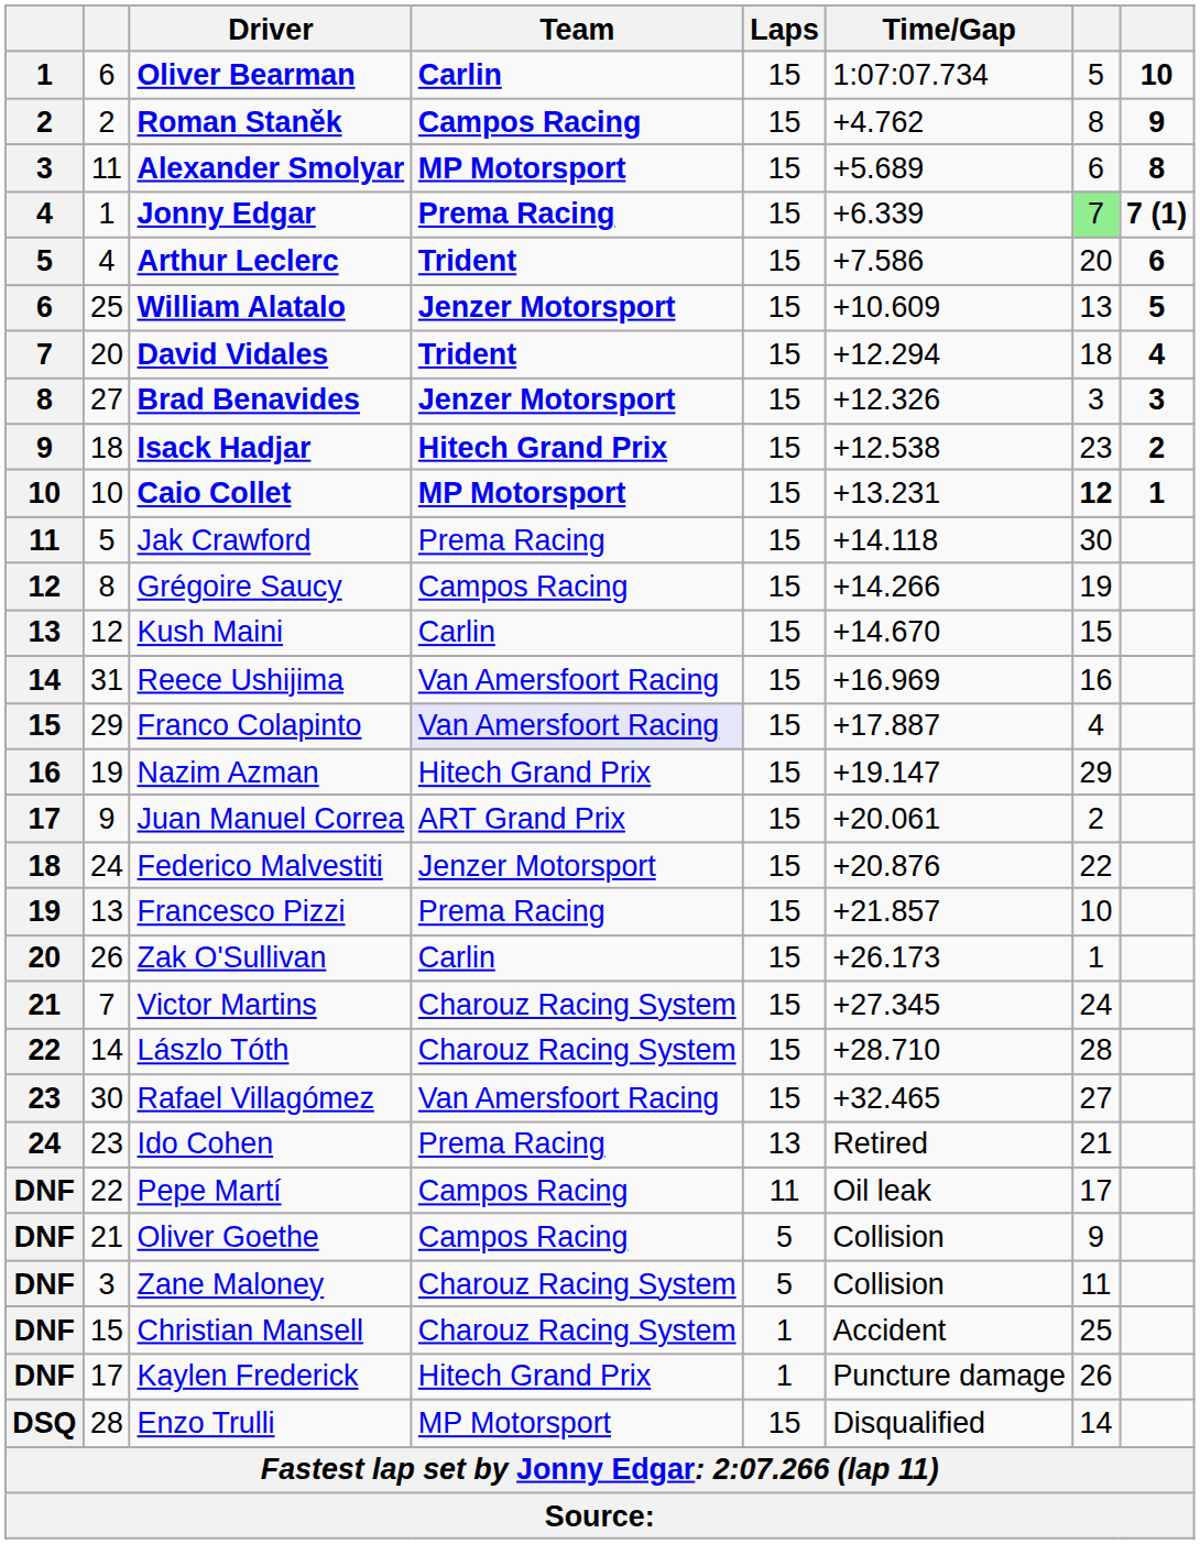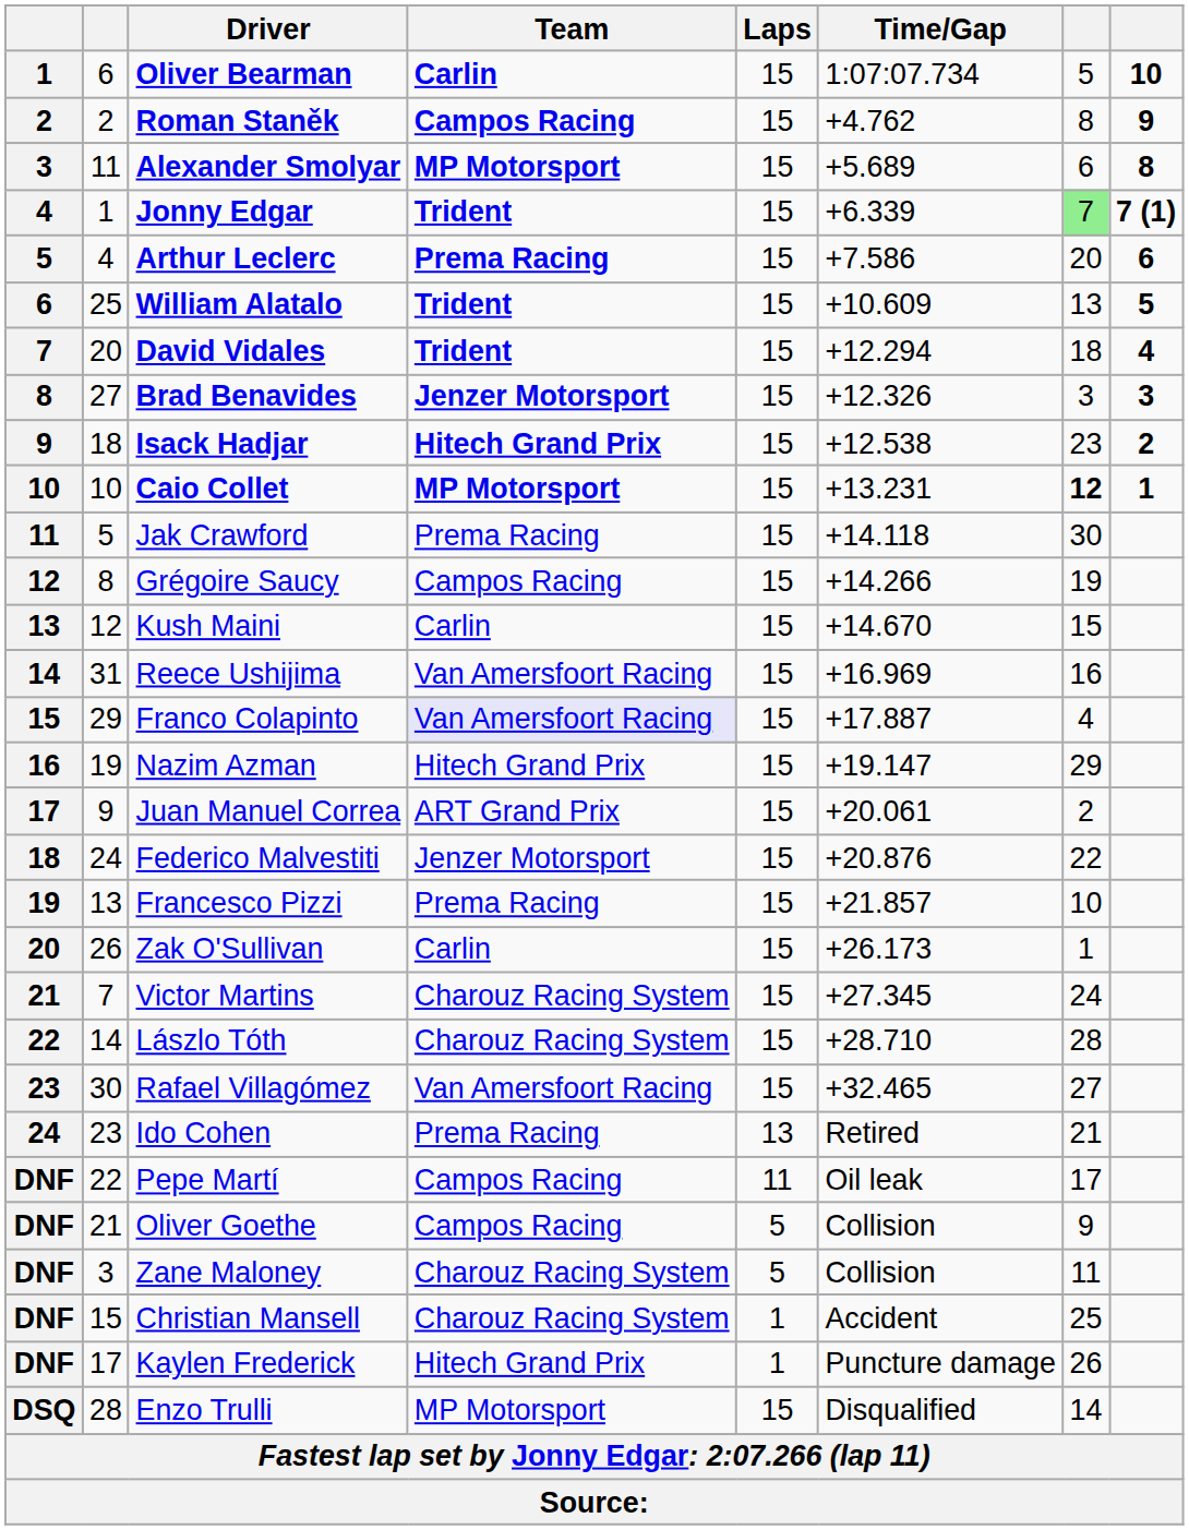 <table class="wikitable" style="font-size:85%">
 <tr>
 <th></th>
 <th></th>
 <th>Driver</th>
 <th>Team</th>
 <th>Laps</th>
 <th>Time/Gap</th>
 <th></th>
 <th></th>
 </tr>
 <tr>
 <th>1</th>
 <td align="center">6</td>
 <td><strong> <a href='#'>Oliver Bearman</a></strong></td>
 <td><strong><a href='#'>Carlin</a></strong></td>
 <td align="center">15</td>
 <td>1:07:07.734</td>
 <td align="center">5</td>
 <td align="center"><strong>10</strong></td>
 </tr>
 <tr>
 <th>2</th>
 <td align="center">2</td>
 <td> <strong><a href='#'>Roman Staněk</a></strong></td>
 <td><strong><a href='#'>Campos Racing</a></strong></td>
 <td align="center">15</td>
 <td>+4.762</td>
 <td align="center">8</td>
 <td align="center"><strong>9</strong></td>
 </tr>
 <tr>
 <th>3</th>
 <td align="center">11</td>
 <td><strong> <a href='#'>Alexander Smolyar</a></strong></td>
 <td><strong><a href='#'>MP Motorsport</a></strong></td>
 <td align="center">15</td>
 <td>+5.689</td>
 <td align="center">6</td>
 <td align="center"><strong>8</strong></td>
 </tr>
 <tr>
 <th>4</th>
 <td align="center">1</td>
 <td> <strong><a href='#'>Jonny Edgar</a></strong></td>
-<td><strong><a href='#'>Prema Racing</a></strong></td>
+<td><strong><a href='#'>Trident</a></strong></td>
 <td align="center">15</td>
 <td>+6.339</td>
 <td align="center" style="background: lightgreen;">7</td>
 <td align="center"><strong>7 (1)</strong></td>
 </tr>
 <tr>
 <th>5</th>
 <td align="center">4</td>
 <td> <strong><a href='#'>Arthur Leclerc</a></strong></td>
-<td><strong><a href='#'>Trident</a></strong></td>
+<td><strong><a href='#'>Prema Racing</a></strong></td>
 <td align="center">15</td>
 <td>+7.586</td>
 <td align="center">20</td>
 <td align="center"><strong>6</strong></td>
 </tr>
 <tr>
 <th>6</th>
 <td align="center">25</td>
 <td> <strong><a href='#'>William Alatalo</a></strong></td>
-<td><strong><a href='#'>Jenzer Motorsport</a></strong></td>
+<td><strong><a href='#'>Trident</a></strong></td>
 <td align="center">15</td>
 <td>+10.609</td>
 <td align="center">13</td>
 <td align="center"><strong>5</strong></td>
 </tr>
 <tr>
 <th>7</th>
 <td align="center">20</td>
 <td> <strong><a href='#'>David Vidales</a></strong></td>
 <td><strong><a href='#'>Trident</a></strong></td>
 <td align="center">15</td>
 <td>+12.294</td>
 <td align="center">18</td>
 <td align="center"><strong>4</strong></td>
 </tr>
 <tr>
 <th>8</th>
 <td align="center">27</td>
 <td> <strong><a href='#'>Brad Benavides</a></strong></td>
 <td><strong><a href='#'>Jenzer Motorsport</a></strong></td>
 <td align="center">15</td>
 <td>+12.326</td>
 <td align="center">3</td>
 <td align="center"><strong>3</strong></td>
 </tr>
 <tr>
 <th>9</th>
 <td align="center">18</td>
 <td> <strong><a href='#'>Isack Hadjar</a></strong></td>
 <td><strong><a href='#'>Hitech Grand Prix</a></strong></td>
 <td align="center">15</td>
 <td>+12.538</td>
 <td align="center">23</td>
 <td align="center"><strong>2</strong></td>
 </tr>
 <tr>
 <th>10</th>
 <td align="center">10</td>
 <td> <strong><a href='#'>Caio Collet</a></strong></td>
 <td><strong><a href='#'>MP Motorsport</a></strong></td>
 <td align="center">15</td>
 <td>+13.231</td>
 <td align="center"><strong>12</strong></td>
 <td align="center"><strong>1</strong></td>
 </tr>
 <tr>
 <th>11</th>
 <td align="center">5</td>
 <td> <a href='#'>Jak Crawford</a></td>
 <td><a href='#'>Prema Racing</a></td>
 <td align="center">15</td>
 <td>+14.118</td>
 <td align="center">30</td>
 <td align="center"></td>
 </tr>
 <tr>
 <th>12</th>
 <td align="center">8</td>
 <td> <a href='#'>Grégoire Saucy</a></td>
 <td><a href='#'>Campos Racing</a></td>
 <td align="center">15</td>
 <td>+14.266</td>
 <td align="center">19</td>
 <td align="center"></td>
 </tr>
 <tr>
 <th>13</th>
 <td align="center">12</td>
 <td> <a href='#'>Kush Maini</a></td>
 <td><a href='#'>Carlin</a></td>
 <td align="center">15</td>
 <td>+14.670</td>
 <td align="center">15</td>
 <td align="center"></td>
 </tr>
 <tr>
 <th>14</th>
 <td align="center">31</td>
 <td> <a href='#'>Reece Ushijima</a></td>
 <td><a href='#'>Van Amersfoort Racing</a></td>
 <td align="center">15</td>
 <td>+16.969</td>
 <td align="center">16</td>
 <td align="center"></td>
 </tr>
 <tr>
 <th>15</th>
 <td align="center">29</td>
 <td> <a href='#'>Franco Colapinto</a></td>
 <td style="background: lavender;"><a href='#'>Van Amersfoort Racing</a></td>
 <td align="center">15</td>
 <td>+17.887</td>
 <td align="center">4</td>
 <td align="center"></td>
 </tr>
 <tr>
 <th>16</th>
 <td align="center">19</td>
 <td> <a href='#'>Nazim Azman</a></td>
 <td><a href='#'>Hitech Grand Prix</a></td>
 <td align="center">15</td>
 <td>+19.147</td>
 <td align="center">29</td>
 <td align="center"></td>
 </tr>
 <tr>
 <th>17</th>
 <td align="center">9</td>
 <td> <a href='#'>Juan Manuel Correa</a></td>
 <td><a href='#'>ART Grand Prix</a></td>
 <td align="center">15</td>
 <td>+20.061</td>
 <td align="center">2</td>
 <td align="center"></td>
 </tr>
 <tr>
 <th>18</th>
 <td align="center">24</td>
 <td> <a href='#'>Federico Malvestiti</a></td>
 <td><a href='#'>Jenzer Motorsport</a></td>
 <td align="center">15</td>
 <td>+20.876</td>
 <td align="center">22</td>
 <td align="center"></td>
 </tr>
 <tr>
 <th>19</th>
 <td align="center">13</td>
 <td> <a href='#'>Francesco Pizzi</a></td>
 <td><a href='#'>Prema Racing</a></td>
 <td align="center">15</td>
 <td>+21.857</td>
 <td align="center">10</td>
 <td align="center"></td>
 </tr>
 <tr>
 <th>20</th>
 <td align="center">26</td>
 <td> <a href='#'>Zak O'Sullivan</a></td>
 <td><a href='#'>Carlin</a></td>
 <td align="center">15</td>
 <td>+26.173</td>
 <td align="center">1</td>
 <td align="center"></td>
 </tr>
 <tr>
 <th>21</th>
 <td align="center">7</td>
 <td> <a href='#'>Victor Martins</a></td>
 <td><a href='#'>Charouz Racing System</a></td>
 <td align="center">15</td>
 <td>+27.345</td>
 <td align="center">24</td>
 <td align="center"></td>
 </tr>
 <tr>
 <th>22</th>
 <td align="center">14</td>
 <td> <a href='#'>Lászlo Tóth</a></td>
 <td><a href='#'>Charouz Racing System</a></td>
 <td align="center">15</td>
 <td>+28.710</td>
 <td align="center">28</td>
 <td align="center"></td>
 </tr>
 <tr>
 <th>23</th>
 <td align="center">30</td>
 <td> <a href='#'>Rafael Villagómez</a></td>
 <td><a href='#'>Van Amersfoort Racing</a></td>
 <td align="center">15</td>
 <td>+32.465</td>
 <td align="center">27</td>
 <td align="center"></td>
 </tr>
 <tr>
 <th>24</th>
 <td align="center">23</td>
 <td> <a href='#'>Ido Cohen</a></td>
 <td><a href='#'>Prema Racing</a></td>
 <td align="center">13</td>
 <td>Retired</td>
 <td align="center">21</td>
 <td align="center"></td>
 </tr>
 <tr>
 <th>DNF</th>
 <td align="center">22</td>
 <td> <a href='#'>Pepe Martí</a></td>
 <td><a href='#'>Campos Racing</a></td>
 <td align="center">11</td>
 <td>Oil leak</td>
 <td align="center">17</td>
 <td align="center"></td>
 </tr>
 <tr>
 <th>DNF</th>
 <td align="center">21</td>
 <td> <a href='#'>Oliver Goethe</a></td>
 <td><a href='#'>Campos Racing</a></td>
 <td align="center">5</td>
 <td>Collision</td>
 <td align="center">9</td>
 <td align="center"></td>
 </tr>
 <tr>
 <th>DNF</th>
 <td align="center">3</td>
 <td> <a href='#'>Zane Maloney</a></td>
 <td><a href='#'>Charouz Racing System</a></td>
 <td align="center">5</td>
 <td>Collision</td>
 <td align="center">11</td>
 <td align="center"></td>
 </tr>
 <tr>
 <th>DNF</th>
 <td align="center">15</td>
 <td> <a href='#'>Christian Mansell</a></td>
 <td><a href='#'>Charouz Racing System</a></td>
 <td align="center">1</td>
 <td>Accident</td>
 <td align="center">25</td>
 <td align="center"></td>
 </tr>
 <tr>
 <th>DNF</th>
 <td align="center">17</td>
 <td> <a href='#'>Kaylen Frederick</a></td>
 <td><a href='#'>Hitech Grand Prix</a></td>
 <td align="center">1</td>
 <td>Puncture damage</td>
 <td align="center">26</td>
 <td align="center"></td>
 </tr>
 <tr>
 <th>DSQ</th>
 <td align="center">28</td>
 <td> <a href='#'>Enzo Trulli</a></td>
 <td><a href='#'>MP Motorsport</a></td>
 <td align="center">15</td>
 <td>Disqualified</td>
 <td align="center">14</td>
 <td align="center"></td>
 </tr>
 <tr>
 <th colspan="8"><em>Fastest lap set by</em> <strong> <a href='#'>Jonny Edgar</a><strong><em>: 2:07.266 (lap 11)<em></th>
 </tr>
 <tr>
 <th colspan="8">Source:</th>
 </tr>
 </table>
